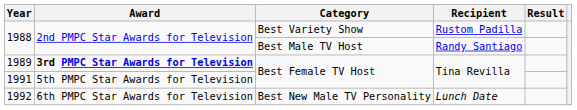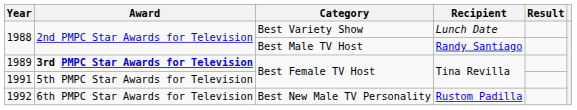 <table class="wikitable">
 <tr>
 <th>Year</th>
 <th>Award</th>
 <th>Category</th>
 <th>Recipient</th>
 <th>Result</th>
 <th></th>
 </tr>
 <tr>
 <td rowspan=2>1988</td>
 <td rowspan=2><a href='#'>2nd PMPC Star Awards for Television</a></td>
 <td>Best Variety Show</td>
-<td><a href='#'>Rustom Padilla</a></td>
+<td><em>Lunch Date</em></td>
 <td></td>
 <th rowspan=5></th>
 </tr>
 <tr>
 <td>Best Male TV Host</td>
 <td><a href='#'>Randy Santiago</a></td>
 <td></td>
 </tr>
 <tr>
 <td>1989</td>
 <td><strong>3rd <a href='#'>PMPC Star Awards for Television</a></strong></td>
 <td rowspan=2>Best Female TV Host</td>
 <td rowspan=2>Tina Revilla</td>
 <td></td>
 </tr>
 <tr>
 <td>1991</td>
 <td>5th PMPC Star Awards for Television</td>
 <td></td>
 </tr>
 <tr>
 <td>1992</td>
 <td>6th PMPC Star Awards for Television</td>
 <td>Best New Male TV Personality</td>
-<td><em>Lunch Date</em></td>
+<td><a href='#'>Rustom Padilla</a></td>
 <td></td>
 </tr>
 </table>
